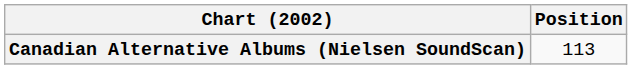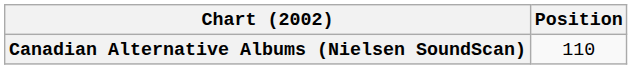 <table class="wikitable plainrowheaders">
 <tr>
 <th scope="col">Chart (2002)</th>
 <th scope="col">Position</th>
 </tr>
 <tr>
 <th scope="row">Canadian Alternative Albums (Nielsen SoundScan)</th>
-<td align=center>113</td>
+<td align=center>110</td>
 </tr>
 </table>
